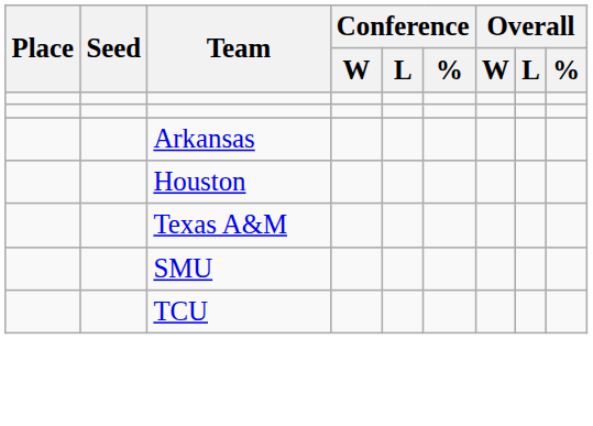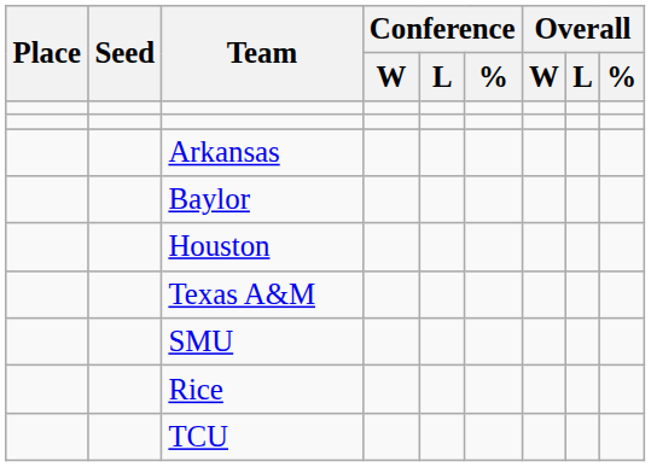 <table class=wikitable>
 <tr>
 <th rowspan ="2">Place</th>
 <th rowspan ="2">Seed</th>
 <th rowspan ="2" width= "100pt">Team</th>
 <th colspan = "3">Conference</th>
 <th colspan ="3">Overall</th>
 </tr>
 <tr>
 <th>W</th>
 <th>L</th>
 <th>%</th>
 <th>W</th>
 <th>L</th>
 <th>%</th>
 </tr>
 <tr>
 <td></td>
 <td></td>
 <td></td>
 <td></td>
 <td></td>
 <td></td>
 <td></td>
 <td></td>
 <td></td>
 </tr>
 <tr>
 <td></td>
 <td></td>
 <td></td>
 <td></td>
 <td></td>
 <td></td>
 <td></td>
 <td></td>
 <td></td>
 </tr>
 <tr>
 <td></td>
 <td></td>
 <td><a href='#'>Arkansas</a></td>
 <td></td>
 <td></td>
 <td></td>
 <td></td>
 <td></td>
 <td></td>
 </tr>
 <tr>
 <td></td>
 <td></td>
+<td><a href='#'>Baylor</a></td>
+<td></td>
+<td></td>
+<td></td>
+<td></td>
+<td></td>
+<td></td>
+</tr>
+<tr>
+<td></td>
+<td></td>
 <td><a href='#'>Houston</a></td>
 <td></td>
 <td></td>
 <td></td>
 <td></td>
 <td></td>
 <td></td>
 </tr>
 <tr>
 <td></td>
 <td></td>
 <td><a href='#'>Texas A&M</a></td>
 <td></td>
 <td></td>
 <td></td>
 <td></td>
 <td></td>
 <td></td>
 </tr>
 <tr>
 <td></td>
 <td></td>
 <td><a href='#'>SMU</a></td>
 <td></td>
 <td></td>
 <td></td>
 <td></td>
 <td></td>
 <td></td>
 </tr>
 <tr>
 <td></td>
 <td></td>
+<td><a href='#'>Rice</a></td>
+<td></td>
+<td></td>
+<td></td>
+<td></td>
+<td></td>
+<td></td>
+</tr>
+<tr>
+<td></td>
+<td></td>
 <td><a href='#'>TCU</a></td>
 <td></td>
 <td></td>
 <td></td>
 <td></td>
 <td></td>
 <td></td>
 </tr>
 </table>
